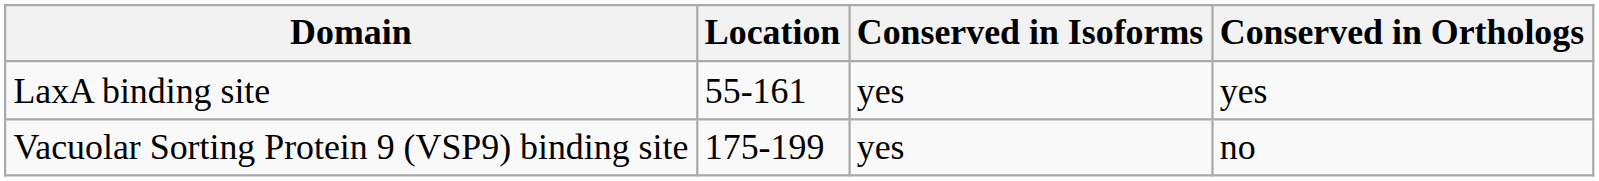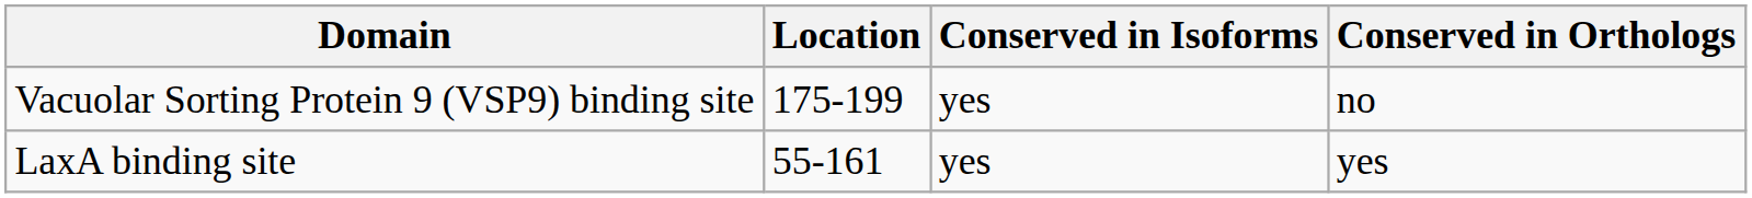 <table class="wikitable">
 <tr>
 <th>Domain</th>
 <th>Location</th>
 <th>Conserved in Isoforms</th>
 <th>Conserved in Orthologs</th>
 </tr>
 <tr>
+<td>Vacuolar Sorting Protein 9 (VSP9) binding site</td>
+<td>175-199</td>
+<td>yes</td>
+<td>no</td>
+</tr>
+<tr>
 <td>LaxA binding site</td>
 <td>55-161</td>
 <td>yes</td>
 <td>yes</td>
 </tr>
-<tr>
-<td>Vacuolar Sorting Protein 9 (VSP9) binding site</td>
-<td>175-199</td>
-<td>yes</td>
-<td>no</td>
-</tr>
 </table>
